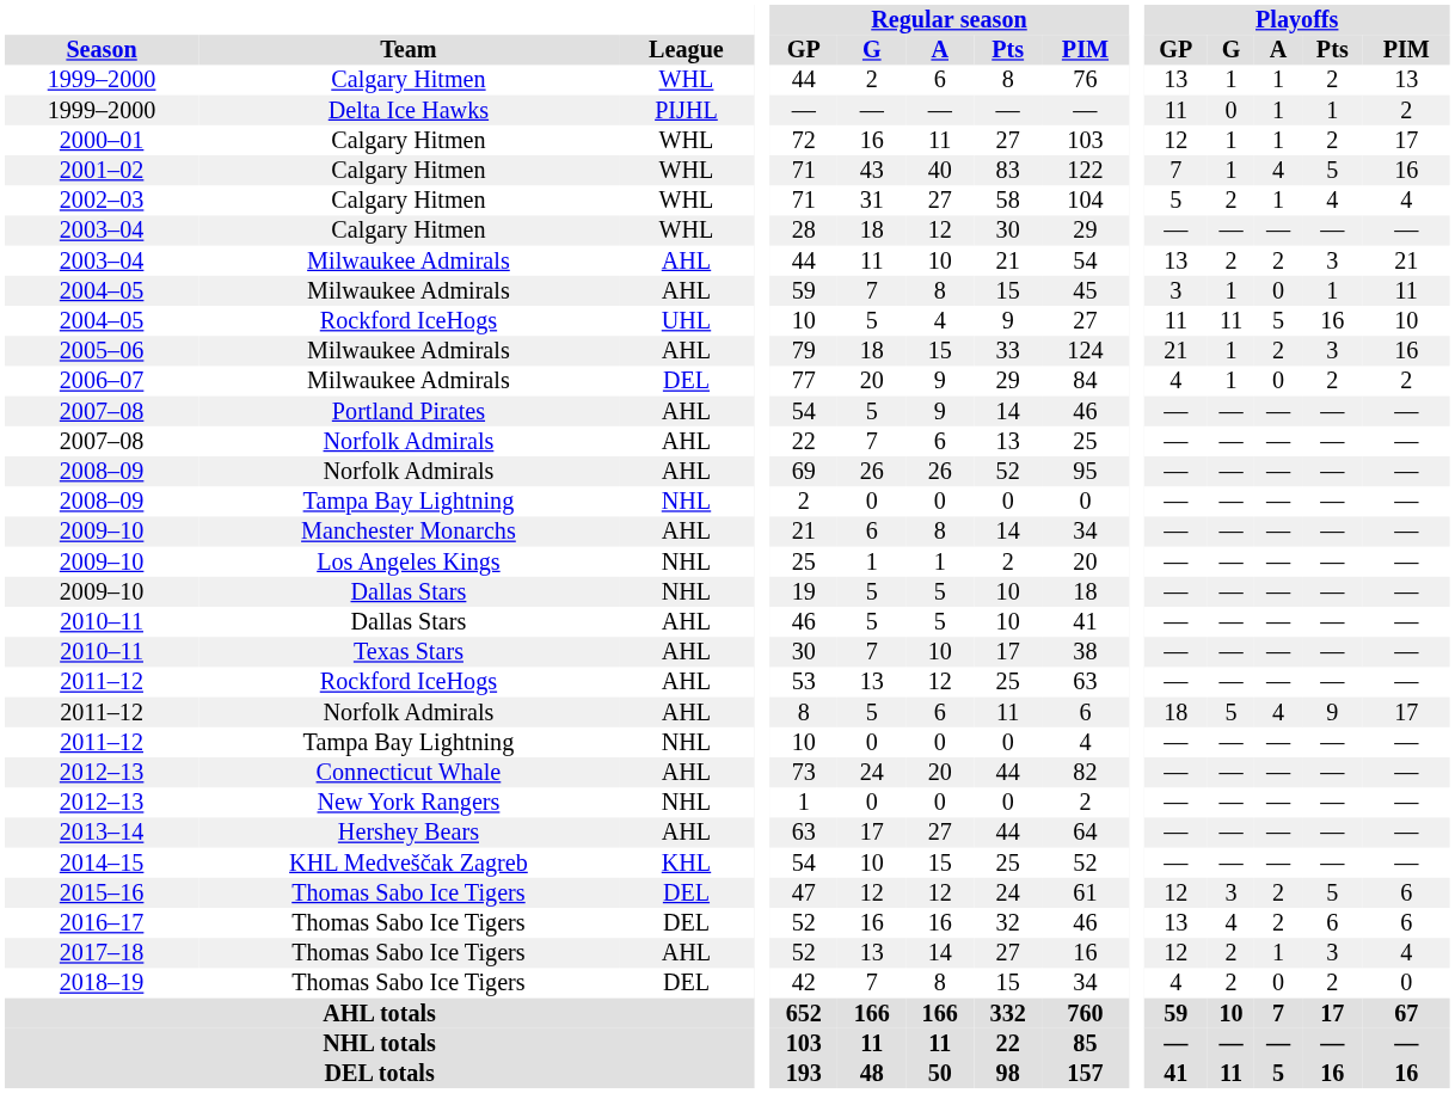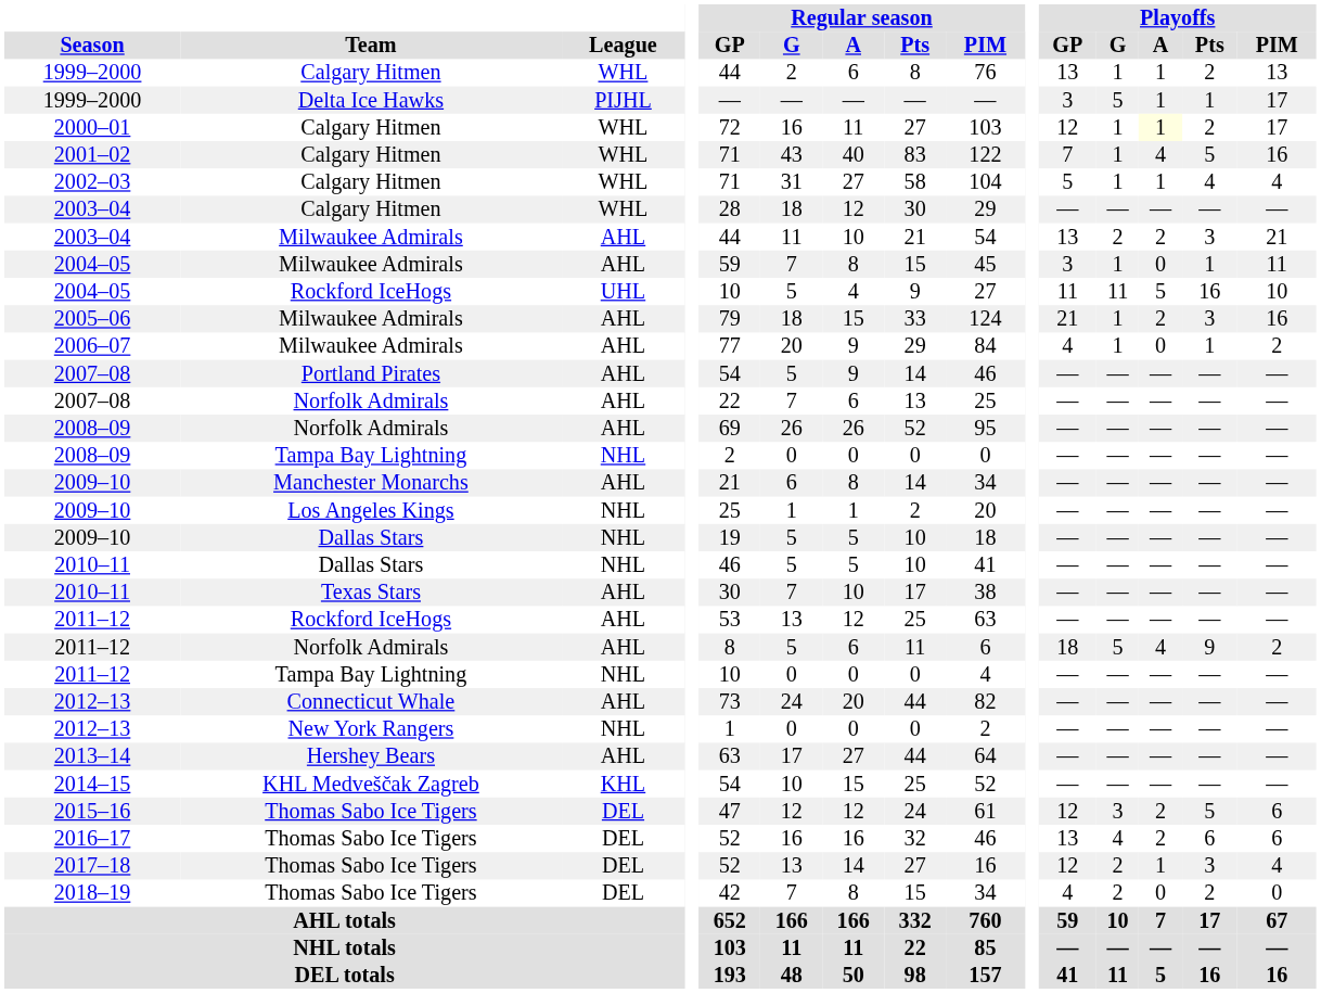 <table border="0" cellpadding="1" cellspacing="0" style="text-align:center; width:60em;">
 <tr style="background:#e0e0e0;">
 <th colspan="3" bgcolor="#ffffff"> </th>
 <th rowspan="99" bgcolor="#ffffff"> </th>
 <th colspan="5"><a href='#'>Regular season</a></th>
 <th rowspan="99" bgcolor="#ffffff"> </th>
 <th colspan="5"><a href='#'>Playoffs</a></th>
 </tr>
 <tr style="background:#e0e0e0;">
 <th><a href='#'>Season</a></th>
 <th>Team</th>
 <th>League</th>
 <th>GP</th>
 <th><a href='#'>G</a></th>
 <th><a href='#'>A</a></th>
 <th><a href='#'>Pts</a></th>
 <th><a href='#'>PIM</a></th>
 <th>GP</th>
 <th>G</th>
 <th>A</th>
 <th>Pts</th>
 <th>PIM</th>
 </tr>
 <tr>
 <td><a href='#'>1999–2000</a></td>
 <td><a href='#'>Calgary Hitmen</a></td>
 <td><a href='#'>WHL</a></td>
 <td>44</td>
 <td>2</td>
 <td>6</td>
 <td>8</td>
 <td>76</td>
 <td>13</td>
 <td>1</td>
 <td>1</td>
 <td>2</td>
 <td>13</td>
 </tr>
 <tr style="background:#f0f0f0;">
 <td>1999–2000</td>
 <td><a href='#'>Delta Ice Hawks</a></td>
 <td><a href='#'>PIJHL</a></td>
 <td>—</td>
 <td>—</td>
 <td>—</td>
 <td>—</td>
 <td>—</td>
-<td>11</td>
-<td>0</td>
+<td>3</td>
+<td>5</td>
 <td>1</td>
 <td>1</td>
-<td>2</td>
+<td>17</td>
 </tr>
 <tr>
 <td><a href='#'>2000–01</a></td>
 <td>Calgary Hitmen</td>
 <td>WHL</td>
 <td>72</td>
 <td>16</td>
 <td>11</td>
 <td>27</td>
 <td>103</td>
 <td>12</td>
 <td>1</td>
-<td>1</td>
+<td style="background: lightyellow;">1</td>
 <td>2</td>
 <td>17</td>
 </tr>
 <tr style="background:#f0f0f0;">
 <td><a href='#'>2001–02</a></td>
 <td>Calgary Hitmen</td>
 <td>WHL</td>
 <td>71</td>
 <td>43</td>
 <td>40</td>
 <td>83</td>
 <td>122</td>
 <td>7</td>
 <td>1</td>
 <td>4</td>
 <td>5</td>
 <td>16</td>
 </tr>
 <tr>
 <td><a href='#'>2002–03</a></td>
 <td>Calgary Hitmen</td>
 <td>WHL</td>
 <td>71</td>
 <td>31</td>
 <td>27</td>
 <td>58</td>
 <td>104</td>
 <td>5</td>
-<td>2</td>
+<td>1</td>
 <td>1</td>
 <td>4</td>
 <td>4</td>
 </tr>
 <tr style="background:#f0f0f0;">
 <td><a href='#'>2003–04</a></td>
 <td>Calgary Hitmen</td>
 <td>WHL</td>
 <td>28</td>
 <td>18</td>
 <td>12</td>
 <td>30</td>
 <td>29</td>
 <td>—</td>
 <td>—</td>
 <td>—</td>
 <td>—</td>
 <td>—</td>
 </tr>
 <tr>
 <td><a href='#'>2003–04</a></td>
 <td><a href='#'>Milwaukee Admirals</a></td>
 <td><a href='#'>AHL</a></td>
 <td>44</td>
 <td>11</td>
 <td>10</td>
 <td>21</td>
 <td>54</td>
 <td>13</td>
 <td>2</td>
 <td>2</td>
 <td>3</td>
 <td>21</td>
 </tr>
 <tr style="background:#f0f0f0;">
 <td><a href='#'>2004–05</a></td>
 <td>Milwaukee Admirals</td>
 <td>AHL</td>
 <td>59</td>
 <td>7</td>
 <td>8</td>
 <td>15</td>
 <td>45</td>
 <td>3</td>
 <td>1</td>
 <td>0</td>
 <td>1</td>
 <td>11</td>
 </tr>
 <tr>
 <td><a href='#'>2004–05</a></td>
 <td><a href='#'>Rockford IceHogs</a></td>
 <td><a href='#'>UHL</a></td>
 <td>10</td>
 <td>5</td>
 <td>4</td>
 <td>9</td>
 <td>27</td>
 <td>11</td>
 <td>11</td>
 <td>5</td>
 <td>16</td>
 <td>10</td>
 </tr>
 <tr style="background:#f0f0f0;">
 <td><a href='#'>2005–06</a></td>
 <td>Milwaukee Admirals</td>
 <td>AHL</td>
 <td>79</td>
 <td>18</td>
 <td>15</td>
 <td>33</td>
 <td>124</td>
 <td>21</td>
 <td>1</td>
 <td>2</td>
 <td>3</td>
 <td>16</td>
 </tr>
 <tr>
 <td><a href='#'>2006–07</a></td>
 <td>Milwaukee Admirals</td>
-<td><a href='#'>DEL</a></td>
+<td>AHL</td>
 <td>77</td>
 <td>20</td>
 <td>9</td>
 <td>29</td>
 <td>84</td>
 <td>4</td>
 <td>1</td>
 <td>0</td>
-<td>2</td>
+<td>1</td>
 <td>2</td>
 </tr>
 <tr style="background:#f0f0f0;">
 <td><a href='#'>2007–08</a></td>
 <td><a href='#'>Portland Pirates</a></td>
 <td>AHL</td>
 <td>54</td>
 <td>5</td>
 <td>9</td>
 <td>14</td>
 <td>46</td>
 <td>—</td>
 <td>—</td>
 <td>—</td>
 <td>—</td>
 <td>—</td>
 </tr>
 <tr>
 <td>2007–08</td>
 <td><a href='#'>Norfolk Admirals</a></td>
 <td>AHL</td>
 <td>22</td>
 <td>7</td>
 <td>6</td>
 <td>13</td>
 <td>25</td>
 <td>—</td>
 <td>—</td>
 <td>—</td>
 <td>—</td>
 <td>—</td>
 </tr>
 <tr style="background:#f0f0f0;">
 <td><a href='#'>2008–09</a></td>
 <td>Norfolk Admirals</td>
 <td>AHL</td>
 <td>69</td>
 <td>26</td>
 <td>26</td>
 <td>52</td>
 <td>95</td>
 <td>—</td>
 <td>—</td>
 <td>—</td>
 <td>—</td>
 <td>—</td>
 </tr>
 <tr>
 <td><a href='#'>2008–09</a></td>
 <td><a href='#'>Tampa Bay Lightning</a></td>
 <td><a href='#'>NHL</a></td>
 <td>2</td>
 <td>0</td>
 <td>0</td>
 <td>0</td>
 <td>0</td>
 <td>—</td>
 <td>—</td>
 <td>—</td>
 <td>—</td>
 <td>—</td>
 </tr>
 <tr style="background:#f0f0f0;">
 <td><a href='#'>2009–10</a></td>
 <td><a href='#'>Manchester Monarchs</a></td>
 <td>AHL</td>
 <td>21</td>
 <td>6</td>
 <td>8</td>
 <td>14</td>
 <td>34</td>
 <td>—</td>
 <td>—</td>
 <td>—</td>
 <td>—</td>
 <td>—</td>
 </tr>
 <tr>
 <td><a href='#'>2009–10</a></td>
 <td><a href='#'>Los Angeles Kings</a></td>
 <td>NHL</td>
 <td>25</td>
 <td>1</td>
 <td>1</td>
 <td>2</td>
 <td>20</td>
 <td>—</td>
 <td>—</td>
 <td>—</td>
 <td>—</td>
 <td>—</td>
 </tr>
 <tr style="background:#f0f0f0;">
 <td>2009–10</td>
 <td><a href='#'>Dallas Stars</a></td>
 <td>NHL</td>
 <td>19</td>
 <td>5</td>
 <td>5</td>
 <td>10</td>
 <td>18</td>
 <td>—</td>
 <td>—</td>
 <td>—</td>
 <td>—</td>
 <td>—</td>
 </tr>
 <tr>
 <td><a href='#'>2010–11</a></td>
 <td>Dallas Stars</td>
-<td>AHL</td>
+<td>NHL</td>
 <td>46</td>
 <td>5</td>
 <td>5</td>
 <td>10</td>
 <td>41</td>
 <td>—</td>
 <td>—</td>
 <td>—</td>
 <td>—</td>
 <td>—</td>
 </tr>
 <tr style="background:#f0f0f0;">
 <td><a href='#'>2010–11</a></td>
 <td><a href='#'>Texas Stars</a></td>
 <td>AHL</td>
 <td>30</td>
 <td>7</td>
 <td>10</td>
 <td>17</td>
 <td>38</td>
 <td>—</td>
 <td>—</td>
 <td>—</td>
 <td>—</td>
 <td>—</td>
 </tr>
 <tr>
 <td><a href='#'>2011–12</a></td>
 <td><a href='#'>Rockford IceHogs</a></td>
 <td>AHL</td>
 <td>53</td>
 <td>13</td>
 <td>12</td>
 <td>25</td>
 <td>63</td>
 <td>—</td>
 <td>—</td>
 <td>—</td>
 <td>—</td>
 <td>—</td>
 </tr>
 <tr style="background:#f0f0f0;">
 <td>2011–12</td>
 <td>Norfolk Admirals</td>
 <td>AHL</td>
 <td>8</td>
 <td>5</td>
 <td>6</td>
 <td>11</td>
 <td>6</td>
 <td>18</td>
 <td>5</td>
 <td>4</td>
 <td>9</td>
-<td>17</td>
+<td>2</td>
 </tr>
 <tr>
 <td><a href='#'>2011–12</a></td>
 <td>Tampa Bay Lightning</td>
 <td>NHL</td>
 <td>10</td>
 <td>0</td>
 <td>0</td>
 <td>0</td>
 <td>4</td>
 <td>—</td>
 <td>—</td>
 <td>—</td>
 <td>—</td>
 <td>—</td>
 </tr>
 <tr style="background:#f0f0f0;">
 <td><a href='#'>2012–13</a></td>
 <td><a href='#'>Connecticut Whale</a></td>
 <td>AHL</td>
 <td>73</td>
 <td>24</td>
 <td>20</td>
 <td>44</td>
 <td>82</td>
 <td>—</td>
 <td>—</td>
 <td>—</td>
 <td>—</td>
 <td>—</td>
 </tr>
 <tr>
 <td><a href='#'>2012–13</a></td>
 <td><a href='#'>New York Rangers</a></td>
 <td>NHL</td>
 <td>1</td>
 <td>0</td>
 <td>0</td>
 <td>0</td>
 <td>2</td>
 <td>—</td>
 <td>—</td>
 <td>—</td>
 <td>—</td>
 <td>—</td>
 </tr>
 <tr style="background:#f0f0f0;">
 <td><a href='#'>2013–14</a></td>
 <td><a href='#'>Hershey Bears</a></td>
 <td>AHL</td>
 <td>63</td>
 <td>17</td>
 <td>27</td>
 <td>44</td>
 <td>64</td>
 <td>—</td>
 <td>—</td>
 <td>—</td>
 <td>—</td>
 <td>—</td>
 </tr>
 <tr>
 <td><a href='#'>2014–15</a></td>
 <td><a href='#'>KHL Medveščak Zagreb</a></td>
 <td><a href='#'>KHL</a></td>
 <td>54</td>
 <td>10</td>
 <td>15</td>
 <td>25</td>
 <td>52</td>
 <td>—</td>
 <td>—</td>
 <td>—</td>
 <td>—</td>
 <td>—</td>
 </tr>
 <tr style="background:#f0f0f0;">
 <td><a href='#'>2015–16</a></td>
 <td><a href='#'>Thomas Sabo Ice Tigers</a></td>
 <td><a href='#'>DEL</a></td>
 <td>47</td>
 <td>12</td>
 <td>12</td>
 <td>24</td>
 <td>61</td>
 <td>12</td>
 <td>3</td>
 <td>2</td>
 <td>5</td>
 <td>6</td>
 </tr>
 <tr>
 <td><a href='#'>2016–17</a></td>
 <td>Thomas Sabo Ice Tigers</td>
 <td>DEL</td>
 <td>52</td>
 <td>16</td>
 <td>16</td>
 <td>32</td>
 <td>46</td>
 <td>13</td>
 <td>4</td>
 <td>2</td>
 <td>6</td>
 <td>6</td>
 </tr>
 <tr style="background:#f0f0f0;">
 <td><a href='#'>2017–18</a></td>
 <td>Thomas Sabo Ice Tigers</td>
-<td>AHL</td>
+<td>DEL</td>
 <td>52</td>
 <td>13</td>
 <td>14</td>
 <td>27</td>
 <td>16</td>
 <td>12</td>
 <td>2</td>
 <td>1</td>
 <td>3</td>
 <td>4</td>
 </tr>
 <tr>
 <td><a href='#'>2018–19</a></td>
 <td>Thomas Sabo Ice Tigers</td>
 <td>DEL</td>
 <td>42</td>
 <td>7</td>
 <td>8</td>
 <td>15</td>
 <td>34</td>
 <td>4</td>
 <td>2</td>
 <td>0</td>
 <td>2</td>
 <td>0</td>
 </tr>
 <tr style="background:#e0e0e0;">
 <th colspan="3">AHL totals</th>
 <th>652</th>
 <th>166</th>
 <th>166</th>
 <th>332</th>
 <th>760</th>
 <th>59</th>
 <th>10</th>
 <th>7</th>
 <th>17</th>
 <th>67</th>
 </tr>
 <tr style="background:#e0e0e0;">
 <th colspan="3">NHL totals</th>
 <th>103</th>
 <th>11</th>
 <th>11</th>
 <th>22</th>
 <th>85</th>
 <th>—</th>
 <th>—</th>
 <th>—</th>
 <th>—</th>
 <th>—</th>
 </tr>
 <tr style="background:#e0e0e0;">
 <th colspan="3">DEL totals</th>
 <th>193</th>
 <th>48</th>
 <th>50</th>
 <th>98</th>
 <th>157</th>
 <th>41</th>
 <th>11</th>
 <th>5</th>
 <th>16</th>
 <th>16</th>
 </tr>
 </table>
